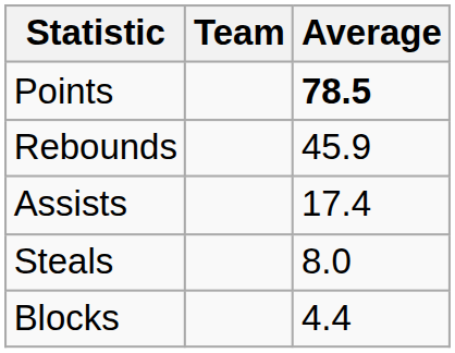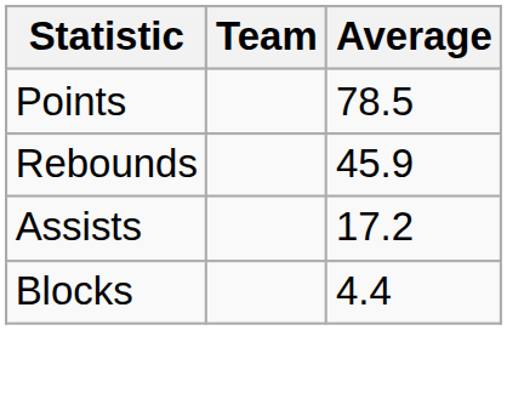 <table class=wikitable>
 <tr>
 <th>Statistic</th>
 <th>Team</th>
 <th>Average</th>
 </tr>
 <tr>
 <td>Points</td>
 <td></td>
-<td><strong>78.5</strong></td>
+<td>78.5</td>
 </tr>
 <tr>
 <td>Rebounds</td>
 <td></td>
 <td>45.9</td>
 </tr>
 <tr>
 <td>Assists</td>
 <td></td>
-<td>17.4</td>
-</tr>
-<tr>
-<td>Steals</td>
-<td></td>
-<td>8.0</td>
+<td>17.2</td>
 </tr>
 <tr>
 <td>Blocks</td>
 <td></td>
 <td>4.4</td>
 </tr>
 </table>
